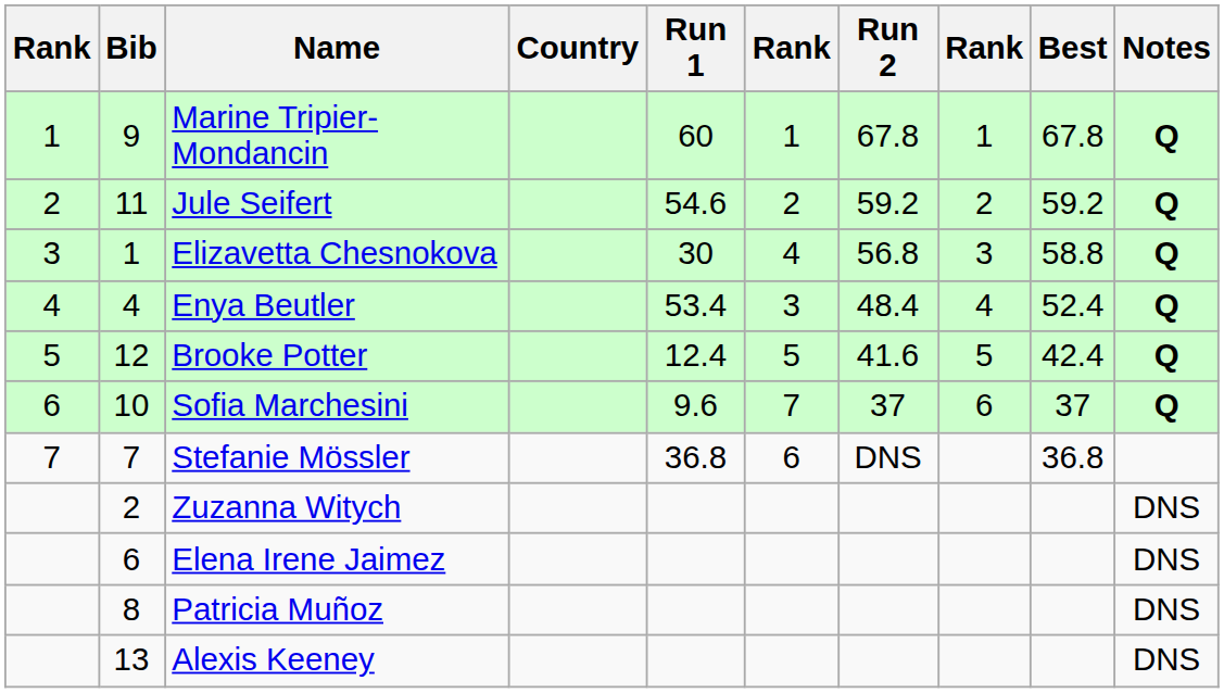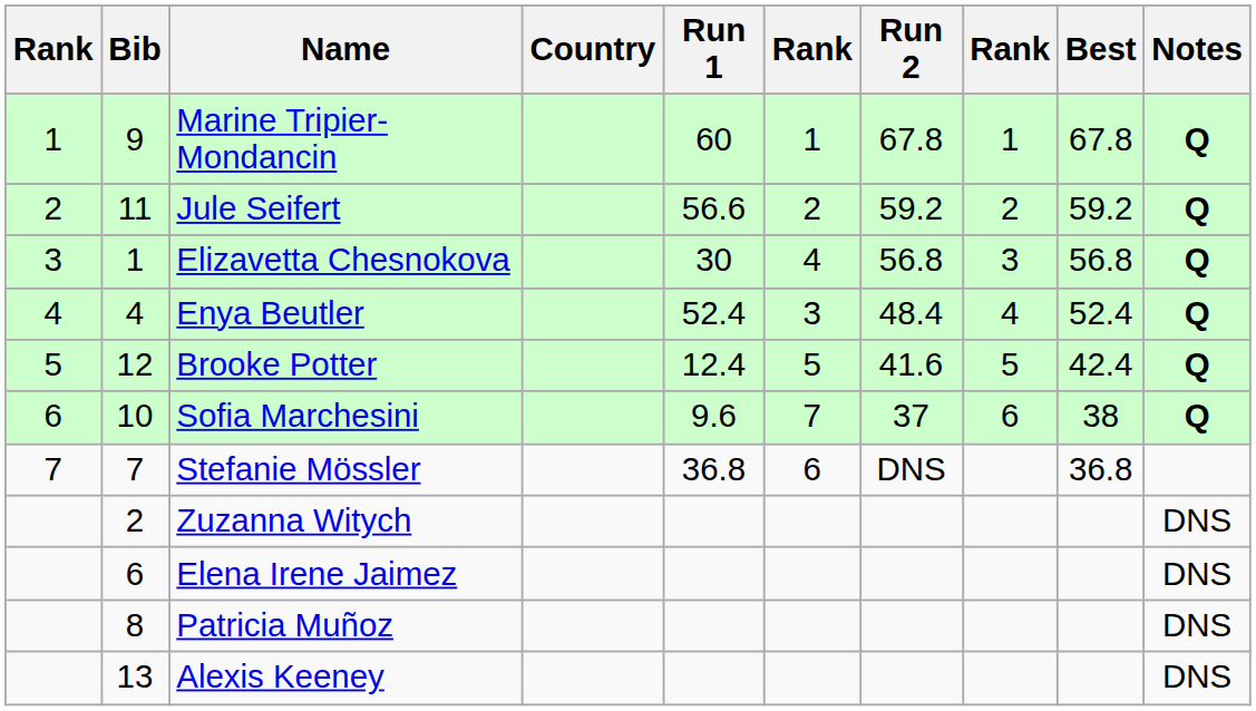 <table class="wikitable sortable" style="text-align:center">
 <tr>
 <th>Rank</th>
 <th>Bib</th>
 <th>Name</th>
 <th>Country</th>
 <th>Run 1</th>
 <th>Rank</th>
 <th>Run 2</th>
 <th>Rank</th>
 <th>Best</th>
 <th>Notes</th>
 </tr>
 <tr bgcolor=ccffcc>
 <td>1</td>
 <td>9</td>
 <td align=left><a href='#'>Marine Tripier-Mondancin</a></td>
 <td align=left></td>
 <td>60</td>
 <td>1</td>
 <td>67.8</td>
 <td>1</td>
 <td>67.8</td>
 <td><strong>Q</strong></td>
 </tr>
 <tr bgcolor=ccffcc>
 <td>2</td>
 <td>11</td>
 <td align=left><a href='#'>Jule Seifert</a></td>
 <td align=left></td>
-<td>54.6</td>
+<td>56.6</td>
 <td>2</td>
 <td>59.2</td>
 <td>2</td>
 <td>59.2</td>
 <td><strong>Q</strong></td>
 </tr>
 <tr bgcolor=ccffcc>
 <td>3</td>
 <td>1</td>
 <td align=left><a href='#'>Elizavetta Chesnokova</a></td>
 <td align=left></td>
 <td>30</td>
 <td>4</td>
 <td>56.8</td>
 <td>3</td>
-<td>58.8</td>
+<td>56.8</td>
 <td><strong>Q</strong></td>
 </tr>
 <tr bgcolor=ccffcc>
 <td>4</td>
 <td>4</td>
 <td align=left><a href='#'>Enya Beutler</a></td>
 <td align=left></td>
-<td>53.4</td>
+<td>52.4</td>
 <td>3</td>
 <td>48.4</td>
 <td>4</td>
 <td>52.4</td>
 <td><strong>Q</strong></td>
 </tr>
 <tr bgcolor=ccffcc>
 <td>5</td>
 <td>12</td>
 <td align=left><a href='#'>Brooke Potter</a></td>
 <td align=left></td>
 <td>12.4</td>
 <td>5</td>
 <td>41.6</td>
 <td>5</td>
 <td>42.4</td>
 <td><strong>Q</strong></td>
 </tr>
 <tr bgcolor=ccffcc>
 <td>6</td>
 <td>10</td>
 <td align=left><a href='#'>Sofia Marchesini</a></td>
 <td align=left></td>
 <td>9.6</td>
 <td>7</td>
 <td>37</td>
 <td>6</td>
-<td>37</td>
+<td>38</td>
 <td><strong>Q</strong></td>
 </tr>
 <tr>
 <td>7</td>
 <td>7</td>
 <td align=left><a href='#'>Stefanie Mössler</a></td>
 <td align=left></td>
 <td>36.8</td>
 <td>6</td>
 <td>DNS</td>
 <td></td>
 <td>36.8</td>
 <td></td>
 </tr>
 <tr>
 <td></td>
 <td>2</td>
 <td align=left><a href='#'>Zuzanna Witych</a></td>
 <td align=left></td>
 <td></td>
 <td></td>
 <td></td>
 <td></td>
 <td></td>
 <td>DNS</td>
 </tr>
 <tr>
 <td></td>
 <td>6</td>
 <td align=left><a href='#'>Elena Irene Jaimez</a></td>
 <td align=left></td>
 <td></td>
 <td></td>
 <td></td>
 <td></td>
 <td></td>
 <td>DNS</td>
 </tr>
 <tr>
 <td></td>
 <td>8</td>
 <td align=left><a href='#'>Patricia Muñoz</a></td>
 <td align=left></td>
 <td></td>
 <td></td>
 <td></td>
 <td></td>
 <td></td>
 <td>DNS</td>
 </tr>
 <tr>
 <td></td>
 <td>13</td>
 <td align=left><a href='#'>Alexis Keeney</a></td>
 <td align=left></td>
 <td></td>
 <td></td>
 <td></td>
 <td></td>
 <td></td>
 <td>DNS</td>
 </tr>
 </table>
